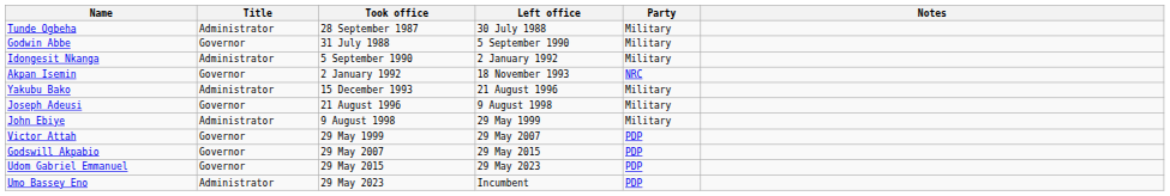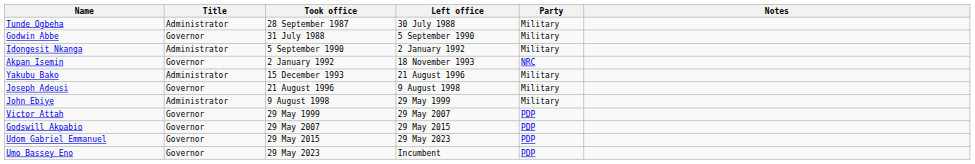 <table class="wikitable" border="1" style="width:100%; margin:auto; text-align:left">
 <tr>
 <th>Name</th>
 <th>Title</th>
 <th>Took office</th>
 <th>Left office</th>
 <th>Party</th>
 <th width="40%">Notes</th>
 </tr>
 <tr -valign="top">
 <td><a href='#'>Tunde Ogbeha</a></td>
 <td>Administrator</td>
 <td>28 September 1987</td>
 <td>30 July 1988</td>
 <td>Military</td>
 <td></td>
 </tr>
 <tr -valign="top">
 <td><a href='#'>Godwin Abbe</a></td>
 <td>Governor</td>
 <td>31 July 1988</td>
 <td>5 September 1990</td>
 <td>Military</td>
 <td></td>
 </tr>
 <tr -valign="top">
 <td><a href='#'>Idongesit Nkanga</a></td>
 <td>Administrator</td>
 <td>5 September 1990</td>
 <td>2 January 1992</td>
 <td>Military</td>
 <td></td>
 </tr>
 <tr -valign="top">
 <td><a href='#'>Akpan Isemin</a></td>
 <td>Governor</td>
 <td>2 January 1992</td>
 <td>18 November 1993</td>
 <td><a href='#'>NRC</a></td>
 <td></td>
 </tr>
 <tr -valign="top">
 <td><a href='#'>Yakubu Bako</a></td>
 <td>Administrator</td>
 <td>15 December 1993</td>
 <td>21 August 1996</td>
 <td>Military</td>
 <td></td>
 </tr>
 <tr -valign="top">
 <td><a href='#'>Joseph Adeusi</a></td>
 <td>Governor</td>
 <td>21 August 1996</td>
 <td>9 August 1998</td>
 <td>Military</td>
 <td></td>
 </tr>
 <tr -valign="top">
 <td><a href='#'>John Ebiye</a></td>
 <td>Administrator</td>
 <td>9 August 1998</td>
 <td>29 May 1999</td>
 <td>Military</td>
 <td></td>
 </tr>
 <tr -valign="top">
 <td><a href='#'>Victor Attah</a></td>
 <td>Governor</td>
 <td>29 May 1999</td>
 <td>29 May 2007</td>
 <td><a href='#'>PDP</a></td>
 <td></td>
 </tr>
 <tr -valign="top">
 <td><a href='#'>Godswill Akpabio</a></td>
 <td>Governor</td>
 <td>29 May 2007</td>
 <td>29 May 2015</td>
 <td><a href='#'>PDP</a></td>
 <td></td>
 </tr>
 <tr -valign="top">
 <td><a href='#'>Udom Gabriel Emmanuel</a></td>
 <td>Governor</td>
 <td>29 May 2015</td>
 <td>29 May 2023</td>
 <td><a href='#'>PDP</a></td>
 <td></td>
 </tr>
 <tr>
 <td><a href='#'>Umo Bassey Eno</a></td>
-<td>Administrator</td>
+<td>Governor</td>
 <td>29 May 2023</td>
 <td>Incumbent</td>
 <td><a href='#'>PDP</a></td>
 <td></td>
 </tr>
 </table>
